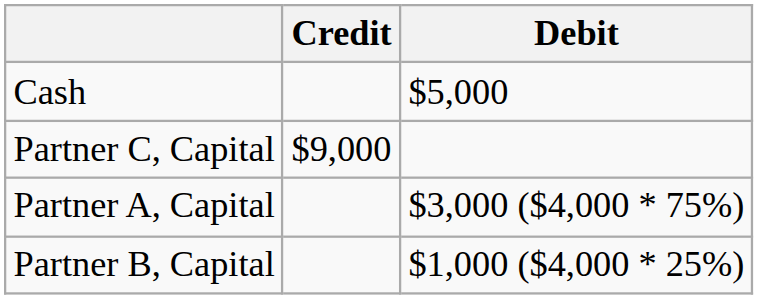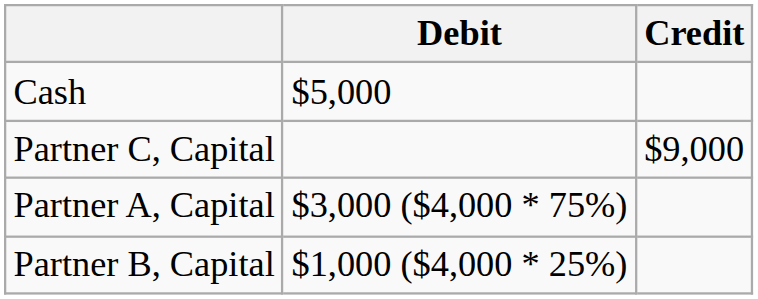 <table class="wikitable">
 <tr>
 <th></th>
+<th>Debit</th>
 <th>Credit</th>
-<th>Debit</th>
 </tr>
 <tr>
 <td>Cash</td>
+<td>$5,000</td>
 <td></td>
-<td>$5,000</td>
 </tr>
 <tr>
 <td>Partner C, Capital</td>
+<td></td>
 <td>$9,000</td>
+</tr>
+<tr>
+<td>Partner A, Capital</td>
+<td>$3,000 ($4,000 * 75%)</td>
 <td></td>
 </tr>
 <tr>
-<td>Partner A, Capital</td>
+<td>Partner B, Capital</td>
+<td>$1,000 ($4,000 * 25%)</td>
 <td></td>
-<td>$3,000 ($4,000 * 75%)</td>
-</tr>
-<tr>
-<td>Partner B, Capital</td>
-<td></td>
-<td>$1,000 ($4,000 * 25%)</td>
 </tr>
 </table>
